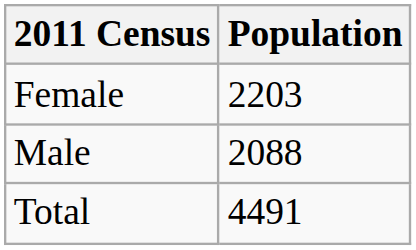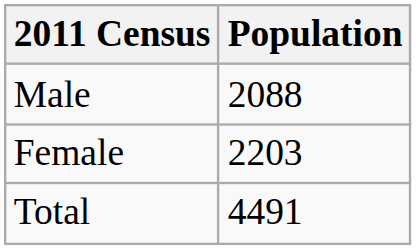 <table class="wikitable">
 <tr>
 <th>2011 Census</th>
 <th>Population</th>
 </tr>
 <tr>
+<td>Male</td>
+<td>2088</td>
+</tr>
+<tr>
 <td>Female</td>
 <td>2203</td>
-</tr>
-<tr>
-<td>Male</td>
-<td>2088</td>
 </tr>
 <tr>
 <td>Total</td>
 <td>4491</td>
 </tr>
 </table>
